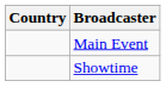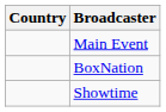 <table class="wikitable">
 <tr>
 <th align=center>Country</th>
 <th align=center>Broadcaster</th>
 </tr>
 <tr>
 <td></td>
 <td><a href='#'>Main Event</a></td>
 </tr>
 <tr>
 <td></td>
+<td><a href='#'>BoxNation</a></td>
+</tr>
+<tr>
+<td></td>
 <td><a href='#'>Showtime</a></td>
 </tr>
 </table>
